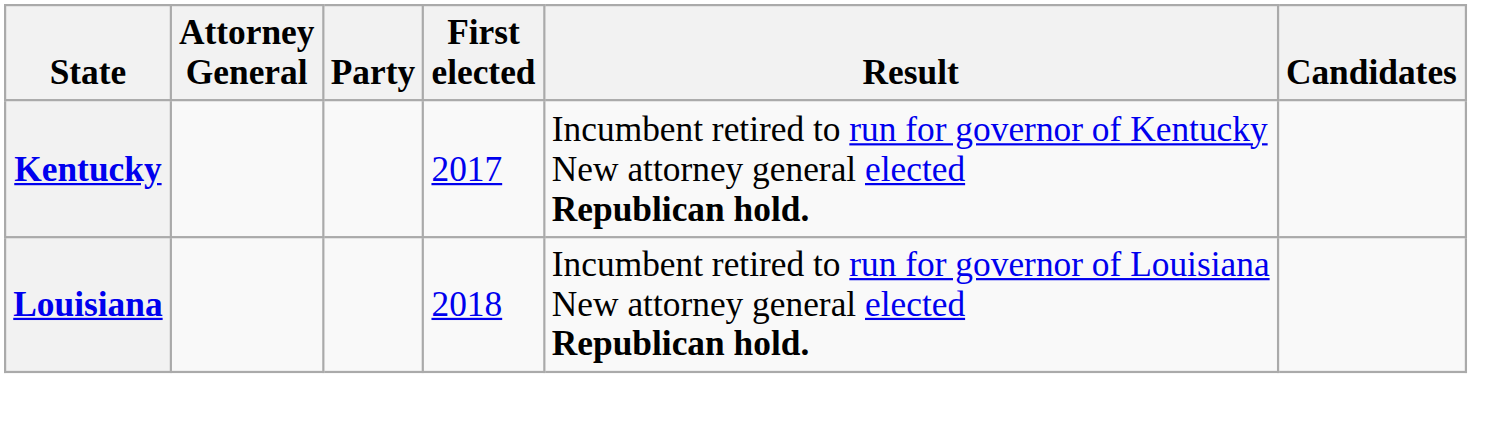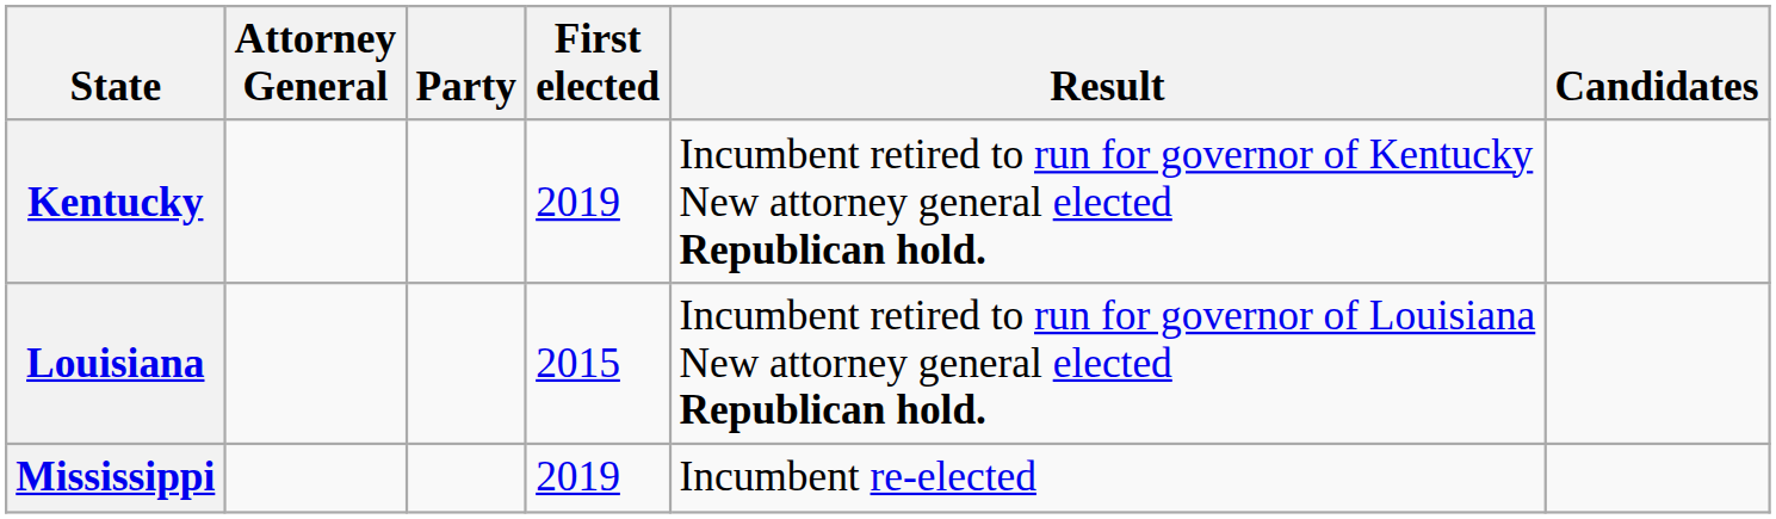 <table class="wikitable sortable">
 <tr valign=bottom>
 <th>State</th>
 <th>Attorney<br>General</th>
 <th>Party</th>
 <th>First<br>elected</th>
 <th>Result</th>
 <th>Candidates</th>
 </tr>
 <tr>
 <th><a href='#'>Kentucky</a></th>
 <td></td>
 <td></td>
-<td><a href='#'>2017</a></td>
+<td><a href='#'>2019</a></td>
 <td>Incumbent retired to <a href='#'>run for governor of Kentucky</a> <br>  New attorney general <a href='#'>elected</a> <br> <strong>Republican hold.</strong></td>
 <td nowrap></td>
 </tr>
 <tr>
 <th><a href='#'>Louisiana</a></th>
 <td></td>
 <td></td>
-<td><a href='#'>2018</a></td>
+<td><a href='#'>2015</a></td>
 <td>Incumbent retired to <a href='#'>run for governor of Louisiana</a> <br>  New attorney general <a href='#'>elected</a> <br> <strong>Republican hold.</strong></td>
 <td nowrap></td>
 </tr>
+<tr>
+<th><a href='#'>Mississippi</a></th>
+<td></td>
+<td></td>
+<td><a href='#'>2019</a></td>
+<td>Incumbent <a href='#'>re-elected</a></td>
+<td nowrap></td>
+</tr>
 </table>
